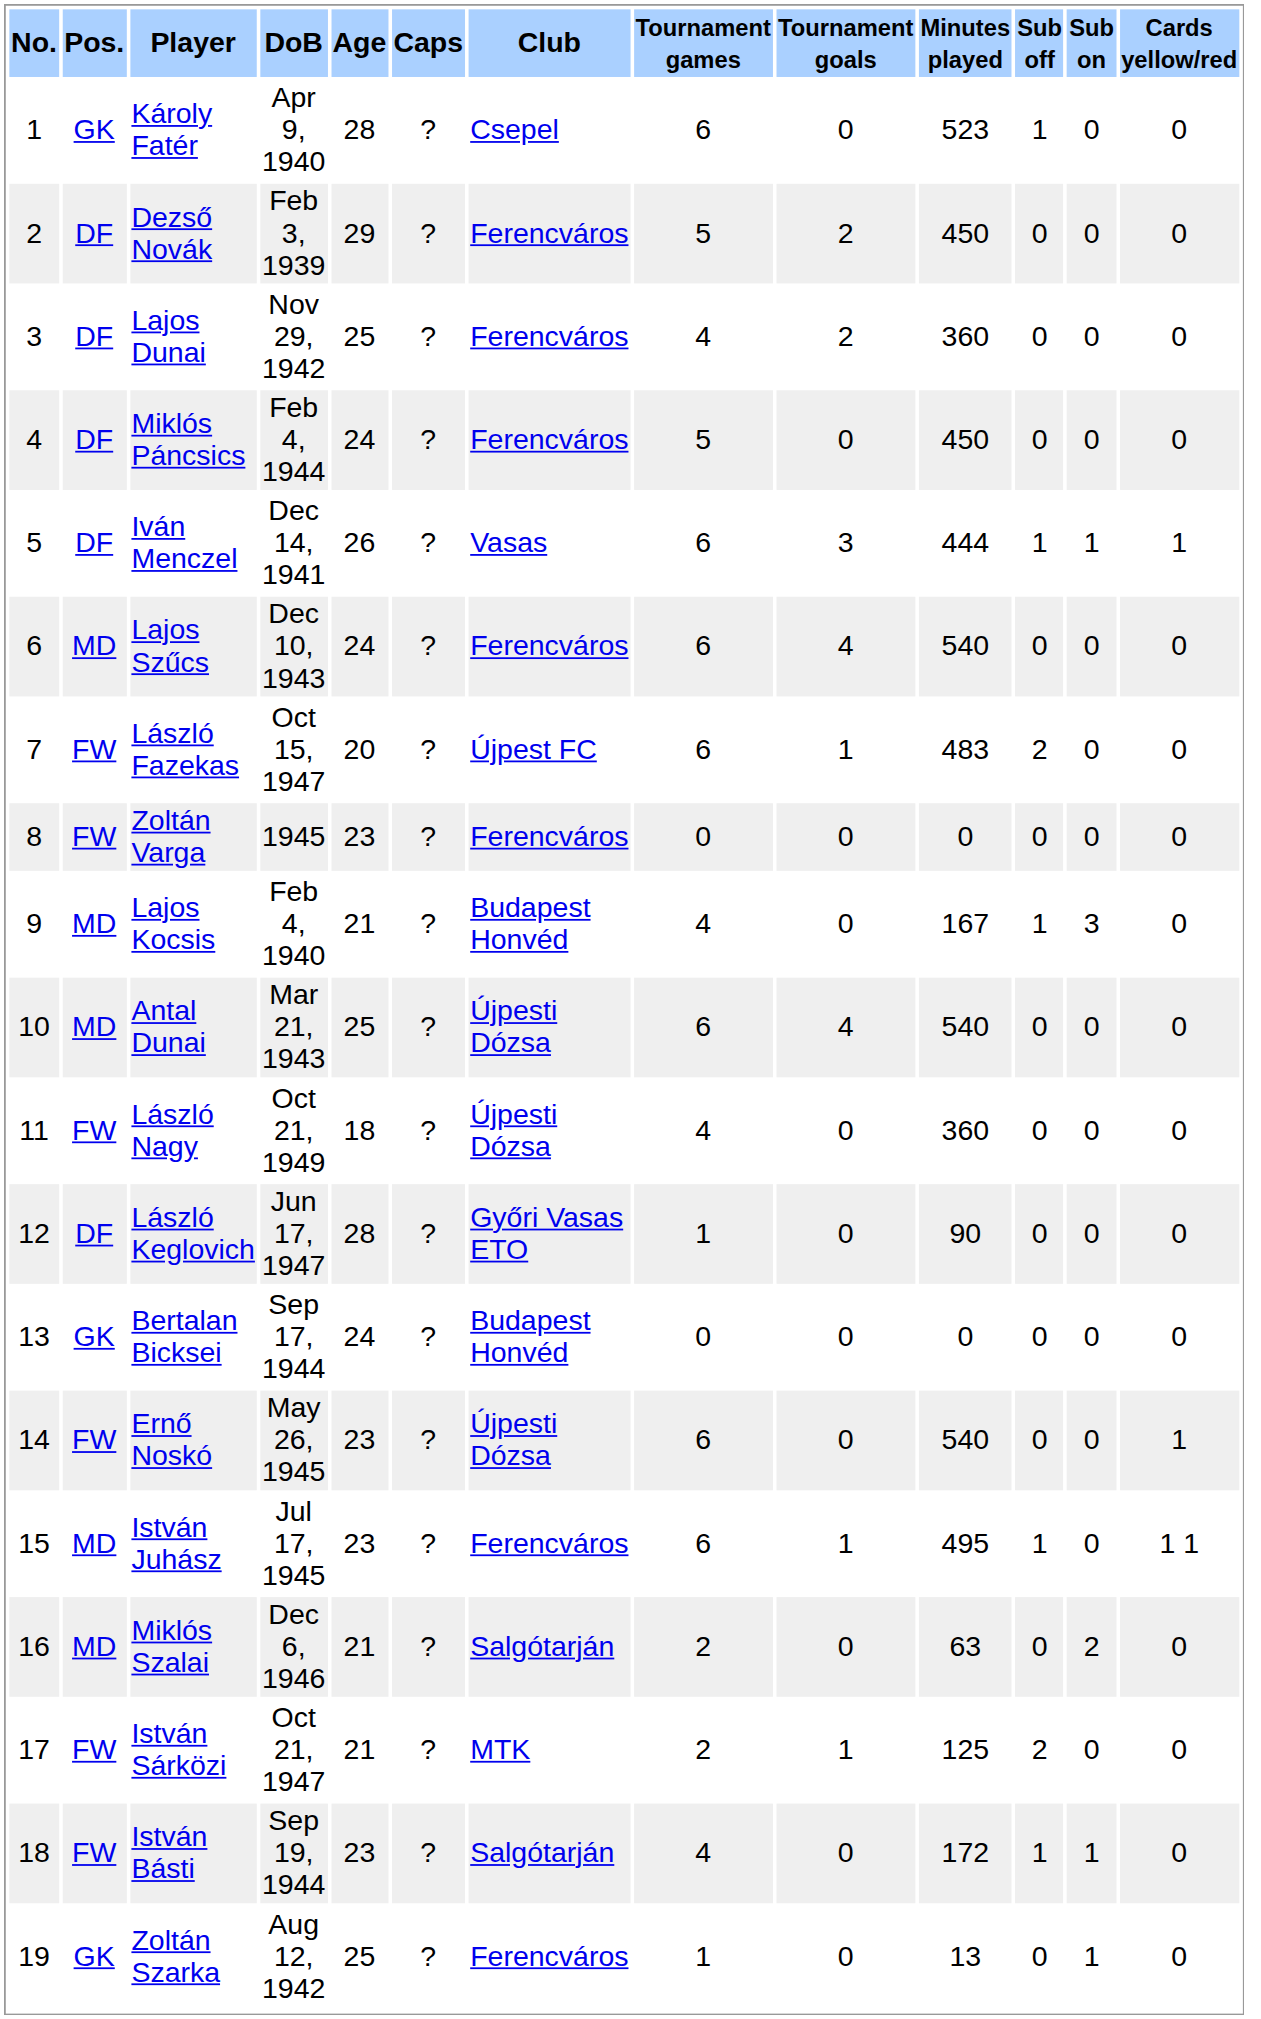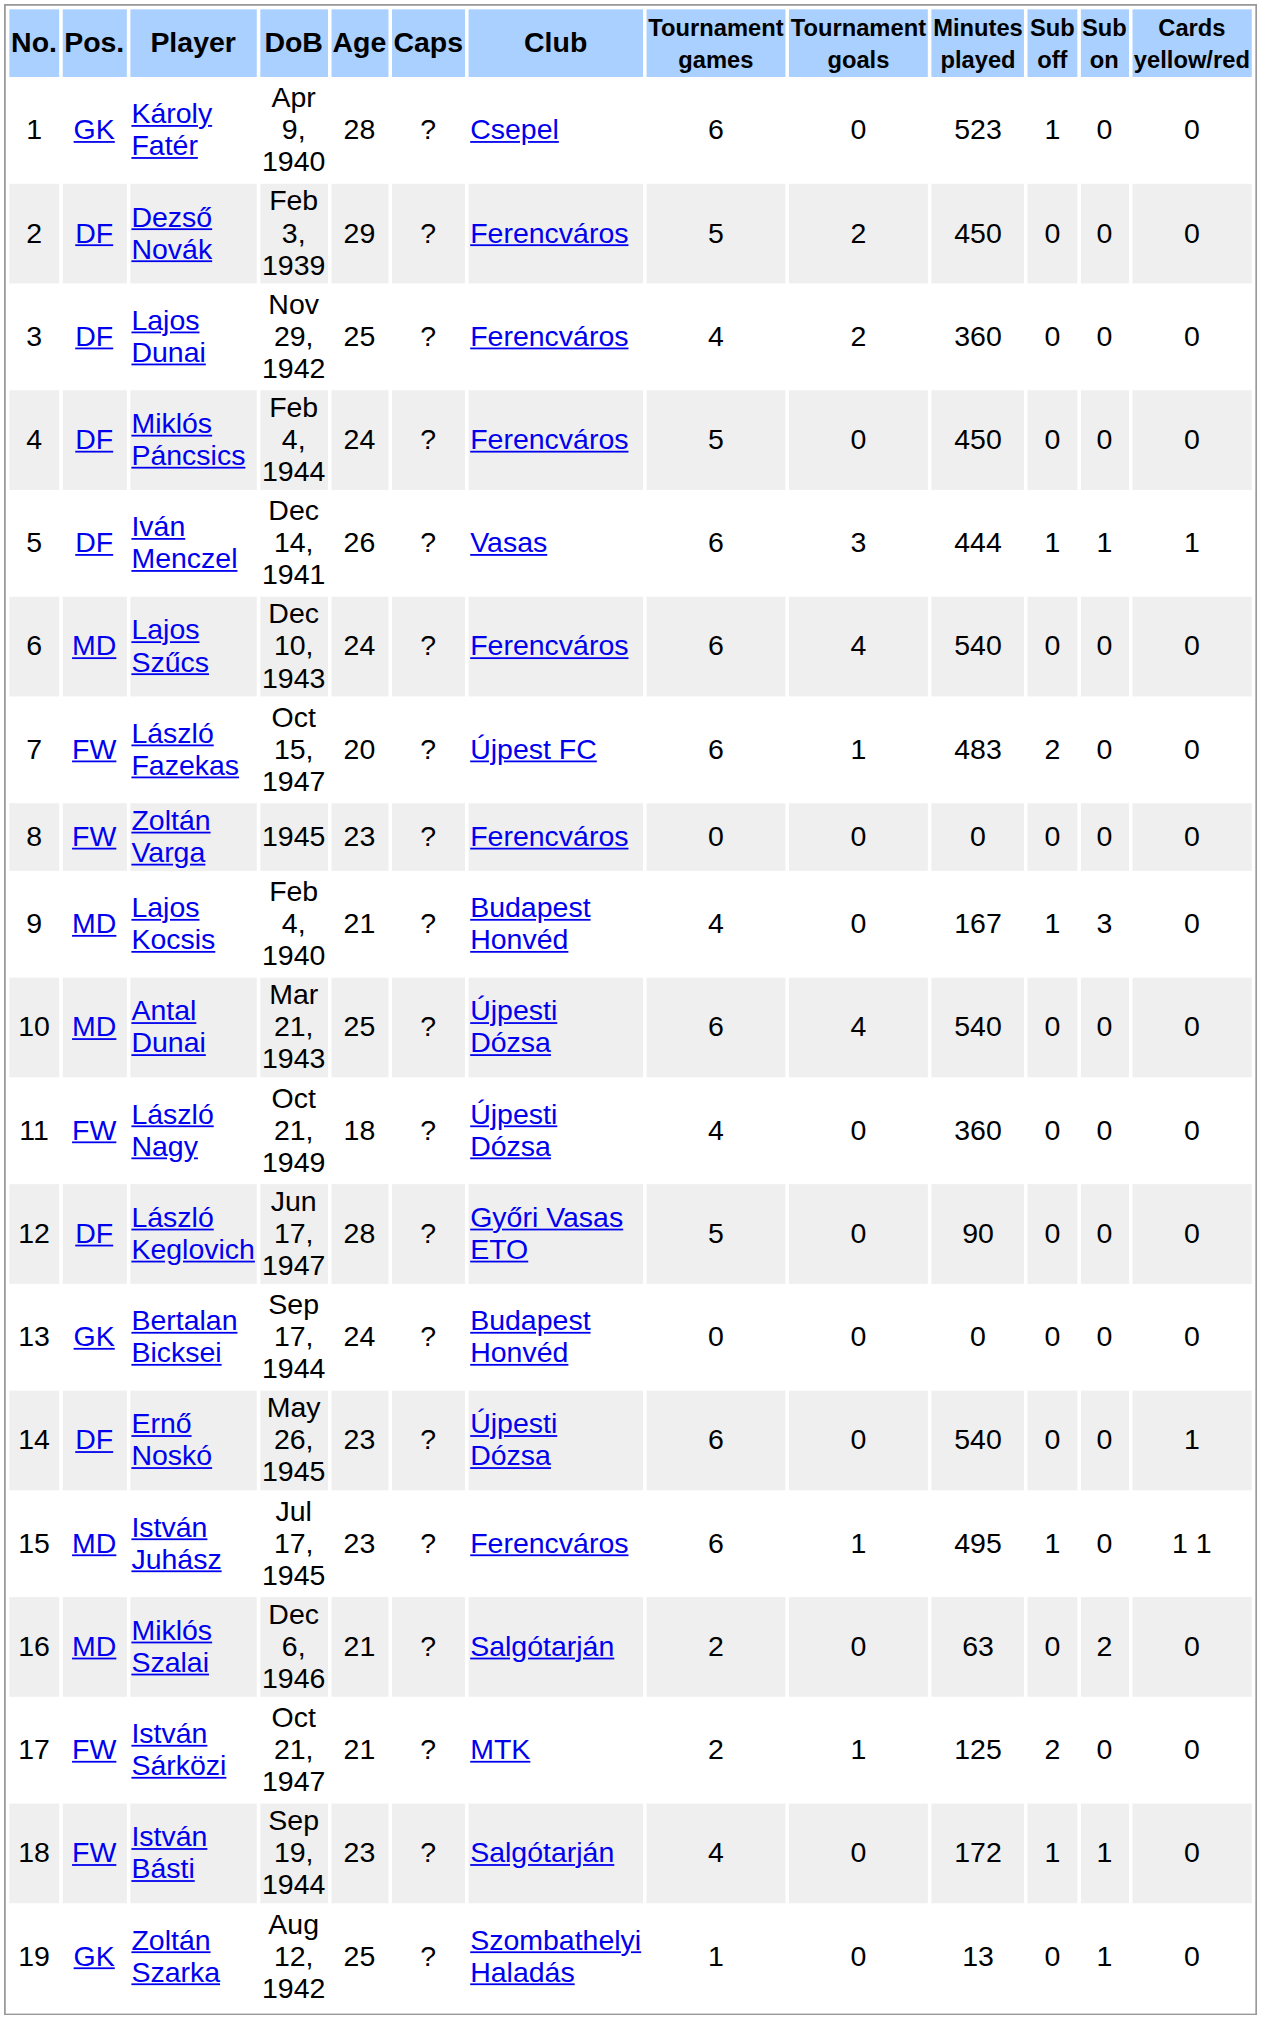 <table border="0" width="100%" style="border: 1px solid #999; background-color:#FFFFFF; text-align:center">
 <tr align="center" bgcolor="#AAD0FF">
 <th width=4%>No.</th>
 <th width=4%>Pos.</th>
 <th width=23%>Player</th>
 <th width=12%>DoB</th>
 <th width=4%>Age</th>
 <th width=4%>Caps</th>
 <th width=21%>Club</th>
 <th width=6%><small>Tournament<br>games</small></th>
 <th width=6%><small>Tournament<br>goals</small></th>
 <th width=4%><small>Minutes<br>played</small></th>
 <th width=4%><small>Sub off</small></th>
 <th width=4%><small>Sub on</small></th>
 <th width=4%><small>Cards<br>yellow/red</small></th>
 </tr>
 <tr>
 <td>1</td>
 <td><a href='#'>GK</a></td>
 <td align="left"><a href='#'>Károly Fatér</a></td>
 <td>Apr 9, 1940</td>
 <td>28</td>
 <td>?</td>
 <td align="left"> <a href='#'>Csepel</a></td>
 <td>6</td>
 <td>0</td>
 <td>523</td>
 <td>1</td>
 <td>0</td>
 <td>0</td>
 </tr>
 <tr bgcolor="#EFEFEF">
 <td>2</td>
 <td><a href='#'>DF</a></td>
 <td align="left"><a href='#'>Dezső Novák</a></td>
 <td>Feb 3, 1939</td>
 <td>29</td>
 <td>?</td>
 <td align="left"> <a href='#'>Ferencváros</a></td>
 <td>5</td>
 <td>2</td>
 <td>450</td>
 <td>0</td>
 <td>0</td>
 <td>0</td>
 </tr>
 <tr>
 <td>3</td>
 <td><a href='#'>DF</a></td>
 <td align="left"><a href='#'>Lajos Dunai</a></td>
 <td>Nov 29, 1942</td>
 <td>25</td>
 <td>?</td>
 <td align="left"> <a href='#'>Ferencváros</a></td>
 <td>4</td>
 <td>2</td>
 <td>360</td>
 <td>0</td>
 <td>0</td>
 <td>0</td>
 </tr>
 <tr bgcolor="#EFEFEF">
 <td>4</td>
 <td><a href='#'>DF</a></td>
 <td align="left"><a href='#'>Miklós Páncsics</a></td>
 <td>Feb 4, 1944</td>
 <td>24</td>
 <td>?</td>
 <td align="left"> <a href='#'>Ferencváros</a></td>
 <td>5</td>
 <td>0</td>
 <td>450</td>
 <td>0</td>
 <td>0</td>
 <td>0</td>
 </tr>
 <tr>
 <td>5</td>
 <td><a href='#'>DF</a></td>
 <td align="left"><a href='#'>Iván Menczel</a></td>
 <td>Dec 14, 1941</td>
 <td>26</td>
 <td>?</td>
 <td align="left"> <a href='#'>Vasas</a></td>
 <td>6</td>
 <td>3</td>
 <td>444</td>
 <td>1</td>
 <td>1</td>
 <td> 1</td>
 </tr>
 <tr bgcolor="#EFEFEF">
 <td>6</td>
 <td><a href='#'>MD</a></td>
 <td align="left"><a href='#'>Lajos Szűcs</a></td>
 <td>Dec 10, 1943</td>
 <td>24</td>
 <td>?</td>
 <td align="left"> <a href='#'>Ferencváros</a></td>
 <td>6</td>
 <td>4</td>
 <td>540</td>
 <td>0</td>
 <td>0</td>
 <td>0</td>
 </tr>
 <tr>
 <td>7</td>
 <td><a href='#'>FW</a></td>
 <td align="left"><a href='#'>László Fazekas</a></td>
 <td>Oct 15, 1947</td>
 <td>20</td>
 <td>?</td>
 <td align="left"> <a href='#'>Újpest FC</a></td>
 <td>6</td>
 <td>1</td>
 <td>483</td>
 <td>2</td>
 <td>0</td>
 <td>0</td>
 </tr>
 <tr bgcolor="#EFEFEF">
 <td>8</td>
 <td><a href='#'>FW</a></td>
 <td align="left"><a href='#'>Zoltán Varga</a></td>
 <td>1945</td>
 <td>23</td>
 <td>?</td>
 <td align="left"> <a href='#'>Ferencváros</a></td>
 <td>0</td>
 <td>0</td>
 <td>0</td>
 <td>0</td>
 <td>0</td>
 <td>0</td>
 </tr>
 <tr>
 <td>9</td>
 <td><a href='#'>MD</a></td>
 <td align="left"><a href='#'>Lajos Kocsis</a></td>
 <td>Feb 4, 1940</td>
 <td>21</td>
 <td>?</td>
 <td align="left"> <a href='#'>Budapest Honvéd</a></td>
 <td>4</td>
 <td>0</td>
 <td>167</td>
 <td>1</td>
 <td>3</td>
 <td>0</td>
 </tr>
 <tr bgcolor="#EFEFEF">
 <td>10</td>
 <td><a href='#'>MD</a></td>
 <td align="left"><a href='#'>Antal Dunai</a></td>
 <td>Mar 21, 1943</td>
 <td>25</td>
 <td>?</td>
 <td align="left"> <a href='#'>Újpesti Dózsa</a></td>
 <td>6</td>
 <td>4</td>
 <td>540</td>
 <td>0</td>
 <td>0</td>
 <td>0</td>
 </tr>
 <tr>
 <td>11</td>
 <td><a href='#'>FW</a></td>
 <td align="left"><a href='#'>László Nagy</a></td>
 <td>Oct 21, 1949</td>
 <td>18</td>
 <td>?</td>
 <td align="left"> <a href='#'>Újpesti Dózsa</a></td>
 <td>4</td>
 <td>0</td>
 <td>360</td>
 <td>0</td>
 <td>0</td>
 <td>0</td>
 </tr>
 <tr bgcolor="#EFEFEF">
 <td>12</td>
 <td><a href='#'>DF</a></td>
 <td align="left"><a href='#'>László Keglovich</a></td>
 <td>Jun 17, 1947</td>
 <td>28</td>
 <td>?</td>
 <td align="left"> <a href='#'>Győri Vasas ETO</a></td>
-<td>1</td>
+<td>5</td>
 <td>0</td>
 <td>90</td>
 <td>0</td>
 <td>0</td>
 <td>0</td>
 </tr>
 <tr>
 <td>13</td>
 <td><a href='#'>GK</a></td>
 <td align="left"><a href='#'>Bertalan Bicksei</a></td>
 <td>Sep 17, 1944</td>
 <td>24</td>
 <td>?</td>
 <td align="left"> <a href='#'>Budapest Honvéd</a></td>
 <td>0</td>
 <td>0</td>
 <td>0</td>
 <td>0</td>
 <td>0</td>
 <td>0</td>
 </tr>
 <tr bgcolor="#EFEFEF">
 <td>14</td>
-<td><a href='#'>FW</a></td>
+<td><a href='#'>DF</a></td>
 <td align="left"><a href='#'>Ernő Noskó</a></td>
 <td>May 26, 1945</td>
 <td>23</td>
 <td>?</td>
 <td align="left"> <a href='#'>Újpesti Dózsa</a></td>
 <td>6</td>
 <td>0</td>
 <td>540</td>
 <td>0</td>
 <td>0</td>
 <td> 1</td>
 </tr>
 <tr>
 <td>15</td>
 <td><a href='#'>MD</a></td>
 <td align="left"><a href='#'>István Juhász</a></td>
 <td>Jul 17, 1945</td>
 <td>23</td>
 <td>?</td>
 <td align="left"> <a href='#'>Ferencváros</a></td>
 <td>6</td>
 <td>1</td>
 <td>495</td>
 <td>1</td>
 <td>0</td>
 <td> 1  1</td>
 </tr>
 <tr bgcolor="#EFEFEF">
 <td>16</td>
 <td><a href='#'>MD</a></td>
 <td align="left"><a href='#'>Miklós Szalai</a></td>
 <td>Dec 6, 1946</td>
 <td>21</td>
 <td>?</td>
 <td align="left"> <a href='#'>Salgótarján</a></td>
 <td>2</td>
 <td>0</td>
 <td>63</td>
 <td>0</td>
 <td>2</td>
 <td>0</td>
 </tr>
 <tr>
 <td>17</td>
 <td><a href='#'>FW</a></td>
 <td align="left"><a href='#'>István Sárközi</a></td>
 <td>Oct 21, 1947</td>
 <td>21</td>
 <td>?</td>
 <td align="left"> <a href='#'>MTK</a></td>
 <td>2</td>
 <td>1</td>
 <td>125</td>
 <td>2</td>
 <td>0</td>
 <td>0</td>
 </tr>
 <tr bgcolor="#EFEFEF">
 <td>18</td>
 <td><a href='#'>FW</a></td>
 <td align="left"><a href='#'>István Básti</a></td>
 <td>Sep 19, 1944</td>
 <td>23</td>
 <td>?</td>
 <td align="left"> <a href='#'>Salgótarján</a></td>
 <td>4</td>
 <td>0</td>
 <td>172</td>
 <td>1</td>
 <td>1</td>
 <td>0</td>
 </tr>
 <tr>
 <td>19</td>
 <td><a href='#'>GK</a></td>
 <td align="left"><a href='#'>Zoltán Szarka</a></td>
 <td>Aug 12, 1942</td>
 <td>25</td>
 <td>?</td>
-<td align="left"> <a href='#'>Ferencváros</a></td>
+<td align="left"> <a href='#'>Szombathelyi Haladás</a></td>
 <td>1</td>
 <td>0</td>
 <td>13</td>
 <td>0</td>
 <td>1</td>
 <td>0</td>
 </tr>
 <tr>
 </tr>
 </table>
